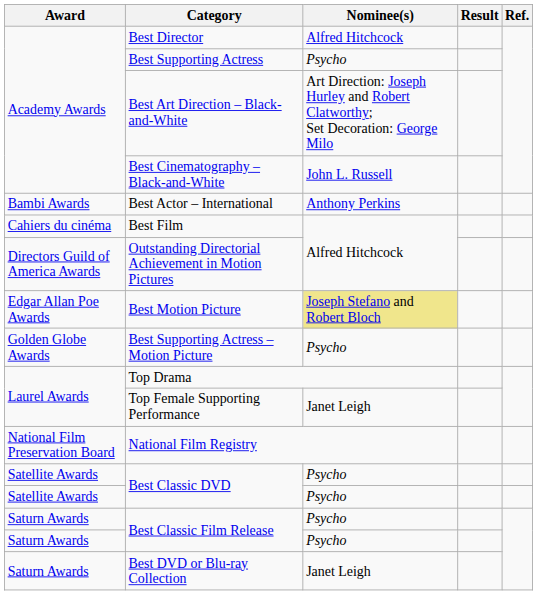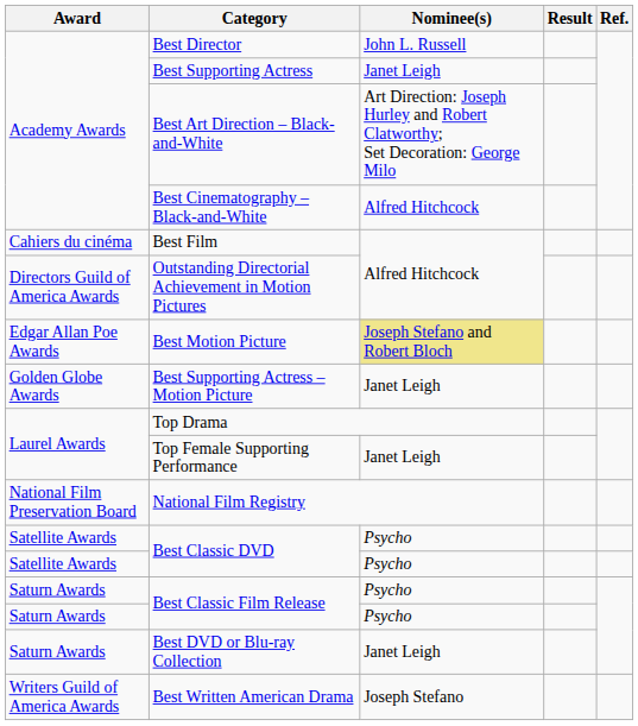 <table class="wikitable plainrowheaders">
 <tr>
 <th>Award</th>
 <th>Category</th>
 <th>Nominee(s)</th>
 <th>Result</th>
 <th>Ref.</th>
 </tr>
 <tr>
 <td rowspan="4"><a href='#'>Academy Awards</a></td>
 <td><a href='#'>Best Director</a></td>
-<td><a href='#'>Alfred Hitchcock</a></td>
+<td><a href='#'>John L. Russell</a></td>
 <td></td>
 <td align="center" rowspan="4"></td>
 </tr>
 <tr>
 <td><a href='#'>Best Supporting Actress</a></td>
-<td><em>Psycho</em> </td>
+<td><a href='#'>Janet Leigh</a></td>
 <td></td>
 </tr>
 <tr>
 <td><a href='#'>Best Art Direction – Black-and-White</a></td>
 <td>Art Direction: <a href='#'>Joseph Hurley</a> and <a href='#'>Robert Clatworthy</a>; <br> Set Decoration: <a href='#'>George Milo</a></td>
 <td></td>
 </tr>
 <tr>
 <td><a href='#'>Best Cinematography – Black-and-White</a></td>
-<td><a href='#'>John L. Russell</a></td>
+<td><a href='#'>Alfred Hitchcock</a></td>
 <td></td>
-</tr>
-<tr>
-<td><a href='#'>Bambi Awards</a></td>
-<td>Best Actor – International</td>
-<td><a href='#'>Anthony Perkins</a></td>
-<td></td>
-<td align="center"></td>
 </tr>
 <tr>
 <td><a href='#'>Cahiers du cinéma</a></td>
 <td>Best Film</td>
 <td rowspan="2">Alfred Hitchcock</td>
 <td></td>
 <td align="center"></td>
 </tr>
 <tr>
 <td><a href='#'>Directors Guild of America Awards</a></td>
 <td><a href='#'>Outstanding Directorial Achievement in Motion Pictures</a></td>
 <td></td>
 <td align="center"></td>
 </tr>
 <tr>
 <td><a href='#'>Edgar Allan Poe Awards</a></td>
 <td><a href='#'>Best Motion Picture</a></td>
 <td style="background: khaki;"><a href='#'>Joseph Stefano</a>  and <a href='#'>Robert Bloch</a> </td>
 <td></td>
 <td align="center"></td>
 </tr>
 <tr>
 <td><a href='#'>Golden Globe Awards</a></td>
 <td><a href='#'>Best Supporting Actress – Motion Picture</a></td>
-<td><em>Psycho</em> </td>
+<td>Janet Leigh</td>
 <td></td>
 <td align="center"></td>
 </tr>
 <tr>
 <td rowspan="2"><a href='#'>Laurel Awards</a></td>
 <td colspan="2">Top Drama</td>
 <td></td>
 <td align="center" rowspan="2"></td>
 </tr>
 <tr>
 <td>Top Female Supporting Performance</td>
 <td>Janet Leigh</td>
 <td></td>
 </tr>
 <tr>
 <td><a href='#'>National Film Preservation Board</a></td>
 <td colspan="2"><a href='#'>National Film Registry</a></td>
 <td></td>
 <td align="center"></td>
 </tr>
 <tr>
 <td><a href='#'>Satellite Awards</a> </td>
 <td rowspan="2"><a href='#'>Best Classic DVD</a></td>
 <td><em>Psycho</em> </td>
 <td></td>
 <td align="center"></td>
 </tr>
 <tr>
 <td><a href='#'>Satellite Awards</a> </td>
 <td><em>Psycho</em></td>
 <td></td>
 <td align="center"></td>
 </tr>
 <tr>
 <td><a href='#'>Saturn Awards</a> </td>
 <td rowspan="2"><a href='#'>Best Classic Film Release</a></td>
 <td><em>Psycho</em> </td>
 <td></td>
 <td align="center" rowspan="3"></td>
 </tr>
 <tr>
 <td><a href='#'>Saturn Awards</a> </td>
 <td><em>Psycho</em> </td>
 <td></td>
 </tr>
 <tr>
 <td><a href='#'>Saturn Awards</a> </td>
 <td><a href='#'>Best DVD or Blu-ray Collection</a></td>
 <td>Janet Leigh</td>
 <td></td>
 </tr>
+<tr>
+<td><a href='#'>Writers Guild of America Awards</a></td>
+<td><a href='#'>Best Written American Drama</a></td>
+<td>Joseph Stefano</td>
+<td></td>
+<td align="center"></td>
+</tr>
 </table>
